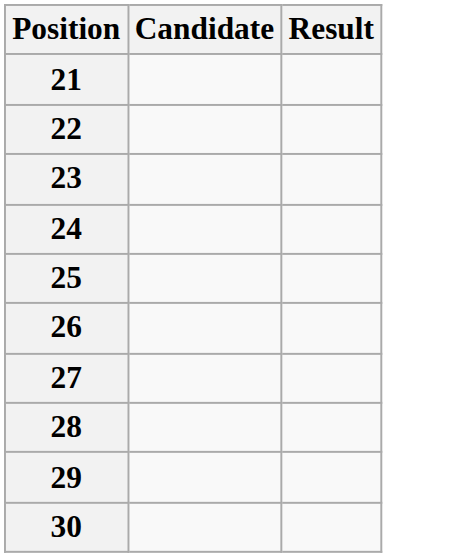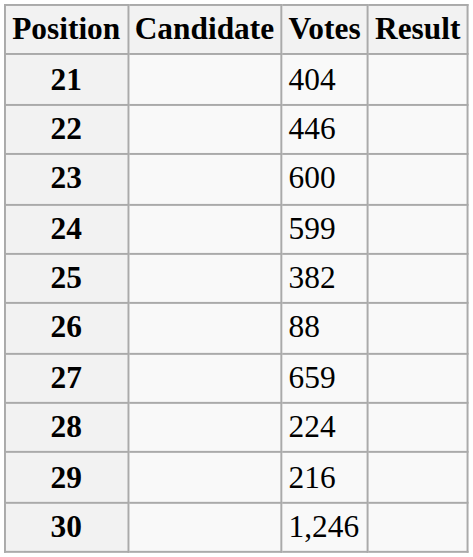 <table class="wikitable sortable col3right">
 <tr>
 <th scope="col">Position</th>
 <th scope="col">Candidate</th>
+<th scope="col">Votes</th>
 <th scope="col">Result</th>
 </tr>
 <tr>
 <th scope="row">21</th>
 <td></td>
+<td>404</td>
 <td></td>
 </tr>
 <tr>
 <th scope="row">22</th>
 <td></td>
+<td>446</td>
 <td></td>
 </tr>
 <tr>
 <th scope="row">23</th>
 <td></td>
+<td>600</td>
 <td></td>
 </tr>
 <tr>
 <th scope="row">24</th>
 <td></td>
+<td>599</td>
 <td></td>
 </tr>
 <tr>
 <th scope="row">25</th>
 <td></td>
+<td>382</td>
 <td></td>
 </tr>
 <tr>
 <th scope="row">26</th>
 <td></td>
+<td>88</td>
 <td></td>
 </tr>
 <tr>
 <th scope="row">27</th>
 <td></td>
+<td>659</td>
 <td></td>
 </tr>
 <tr>
 <th scope="row">28</th>
 <td></td>
+<td>224</td>
 <td></td>
 </tr>
 <tr>
 <th scope="row">29</th>
 <td></td>
+<td>216</td>
 <td></td>
 </tr>
 <tr>
 <th scope="row">30</th>
 <td></td>
+<td>1,246</td>
 <td></td>
 </tr>
 </table>
